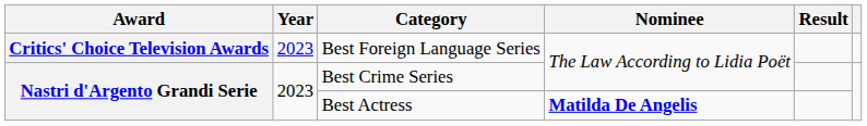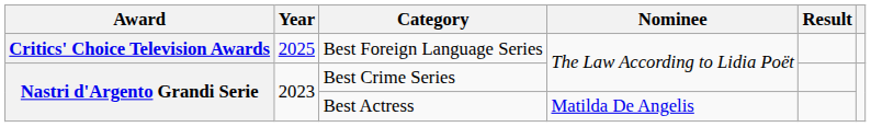 <table class="wikitable plainrowheaders sortable">
 <tr>
 <th>Award</th>
 <th>Year</th>
 <th>Category</th>
 <th>Nominee</th>
 <th>Result</th>
 <th class="unsortable"></th>
 </tr>
 <tr>
 <th scope="row"><a href='#'>Critics' Choice Television Awards</a></th>
-<td><a href='#'>2023</a></td>
+<td><a href='#'>2025</a></td>
 <td>Best Foreign Language Series</td>
 <td rowspan="2"><em>The Law According to Lidia Poët</em></td>
 <td></td>
 <td></td>
 </tr>
 <tr>
 <th rowspan="2" ! scope="row"><a href='#'>Nastri d'Argento</a> Grandi Serie</th>
 <td rowspan="2">2023</td>
 <td>Best Crime Series</td>
 <td></td>
 <td rowspan="2"></td>
 </tr>
 <tr>
 <td>Best Actress</td>
-<td><strong><a href='#'>Matilda De Angelis</a></strong></td>
+<td><a href='#'>Matilda De Angelis</a></td>
 <td></td>
 </tr>
 </table>
